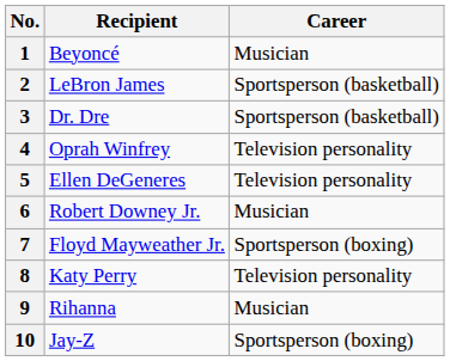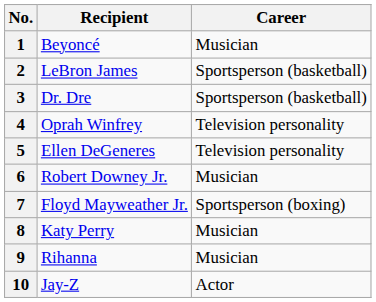 <table class="wikitable plainrowheaders">
 <tr>
 <th scope="col">No.</th>
 <th scope="col">Recipient</th>
 <th scope="col">Career</th>
 </tr>
 <tr>
 <th scope="row">1</th>
 <td> <a href='#'>Beyoncé</a></td>
 <td>Musician</td>
 </tr>
 <tr>
 <th scope="row">2</th>
 <td> <a href='#'>LeBron James</a></td>
 <td>Sportsperson (basketball)</td>
 </tr>
 <tr>
 <th scope="row">3</th>
 <td> <a href='#'>Dr. Dre</a></td>
 <td>Sportsperson (basketball)</td>
 </tr>
 <tr>
 <th scope="row">4</th>
 <td> <a href='#'>Oprah Winfrey</a></td>
 <td>Television personality</td>
 </tr>
 <tr>
 <th scope="row">5</th>
 <td> <a href='#'>Ellen DeGeneres</a></td>
 <td>Television personality</td>
 </tr>
 <tr>
 <th scope="row">6</th>
 <td> <a href='#'>Robert Downey Jr.</a></td>
 <td>Musician</td>
 </tr>
 <tr>
 <th scope="row">7</th>
 <td> <a href='#'>Floyd Mayweather Jr.</a></td>
 <td>Sportsperson (boxing)</td>
 </tr>
 <tr>
 <th scope="row">8</th>
 <td> <a href='#'>Katy Perry</a></td>
-<td>Television personality</td>
+<td>Musician</td>
 </tr>
 <tr>
 <th scope="row">9</th>
 <td> <a href='#'>Rihanna</a></td>
 <td>Musician</td>
 </tr>
 <tr>
 <th scope="row">10</th>
 <td> <a href='#'>Jay-Z</a></td>
-<td>Sportsperson (boxing)</td>
+<td>Actor</td>
 </tr>
 </table>
